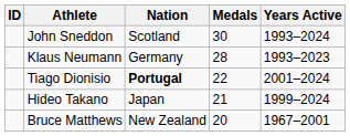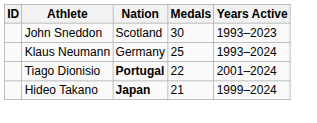 <table class="wikitable sortable">
 <tr>
 <th>ID</th>
 <th>Athlete</th>
 <th>Nation</th>
 <th>Medals</th>
 <th>Years Active</th>
 </tr>
 <tr>
 <td></td>
 <td>John Sneddon</td>
 <td> Scotland</td>
 <td>30</td>
-<td>1993–2024</td>
+<td>1993–2023</td>
 </tr>
 <tr>
 <td></td>
 <td>Klaus Neumann</td>
 <td> Germany</td>
-<td>28</td>
-<td>1993–2023</td>
+<td>25</td>
+<td>1993–2024</td>
 </tr>
 <tr>
 <td></td>
 <td>Tiago Dionisio</td>
 <td><strong> Portugal</strong></td>
 <td>22</td>
 <td>2001–2024</td>
 </tr>
 <tr>
 <td></td>
 <td>Hideo Takano</td>
-<td> Japan</td>
+<td><strong> Japan</strong></td>
 <td>21</td>
 <td>1999–2024</td>
 </tr>
-<tr>
-<td></td>
-<td>Bruce Matthews</td>
-<td> New Zealand</td>
-<td>20</td>
-<td>1967–2001</td>
-</tr>
 </table>
